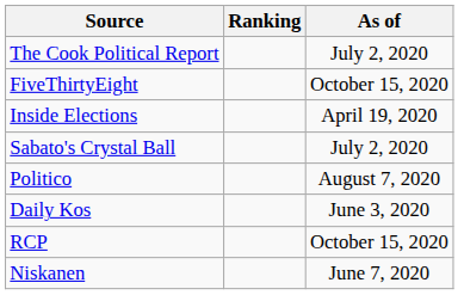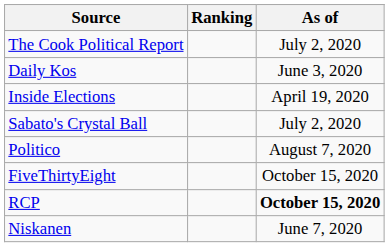 <table class="wikitable" style="text-align:center">
 <tr>
 <th>Source</th>
 <th>Ranking</th>
 <th>As of</th>
 </tr>
 <tr>
 <td align=left><a href='#'>The Cook Political Report</a></td>
 <td></td>
 <td>July 2, 2020</td>
 </tr>
 <tr>
-<td align=left><a href='#'>FiveThirtyEight</a></td>
+<td align="left"><a href='#'>Daily Kos</a></td>
 <td></td>
-<td>October 15, 2020</td>
+<td>June 3, 2020</td>
 </tr>
 <tr>
 <td align=left><a href='#'>Inside Elections</a></td>
 <td></td>
 <td>April 19, 2020</td>
 </tr>
 <tr>
 <td align=left><a href='#'>Sabato's Crystal Ball</a></td>
 <td></td>
 <td>July 2, 2020</td>
 </tr>
 <tr>
 <td align="left"><a href='#'>Politico</a></td>
 <td></td>
 <td>August 7, 2020</td>
 </tr>
 <tr>
-<td align="left"><a href='#'>Daily Kos</a></td>
+<td align=left><a href='#'>FiveThirtyEight</a></td>
 <td></td>
-<td>June 3, 2020</td>
+<td>October 15, 2020</td>
 </tr>
 <tr>
 <td align="left"><a href='#'>RCP</a></td>
 <td></td>
-<td>October 15, 2020</td>
+<td><strong>October 15, 2020</strong></td>
 </tr>
 <tr>
 <td align="left"><a href='#'>Niskanen</a></td>
 <td></td>
 <td>June 7, 2020</td>
 </tr>
 </table>
